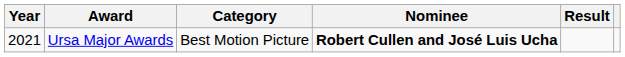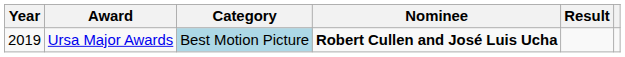 <table class="wikitable sortable">
 <tr>
 <th>Year</th>
 <th>Award</th>
 <th>Category</th>
 <th>Nominee</th>
 <th>Result</th>
 <th></th>
 </tr>
 <tr>
-<td>2021</td>
+<td>2019</td>
 <td><a href='#'>Ursa Major Awards</a></td>
-<td>Best Motion Picture</td>
+<td style="background: lightblue;">Best Motion Picture</td>
 <td><strong>Robert Cullen and José Luis Ucha</strong></td>
 <td></td>
 <td></td>
 </tr>
 </table>
